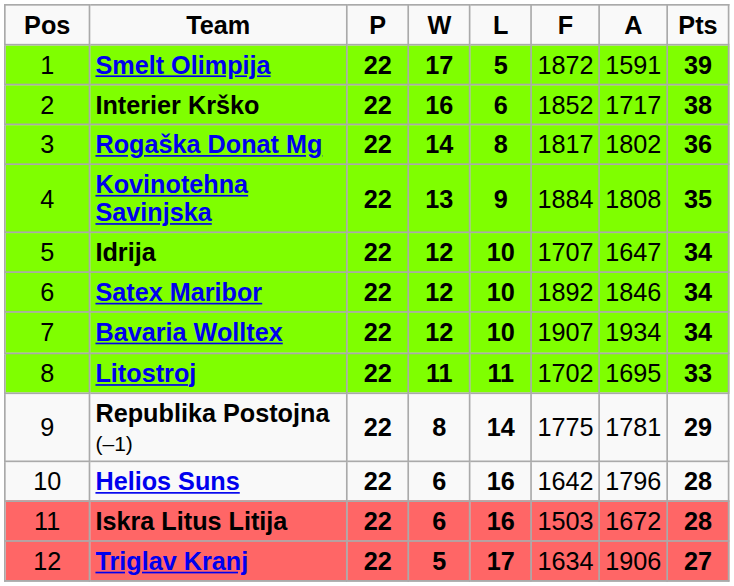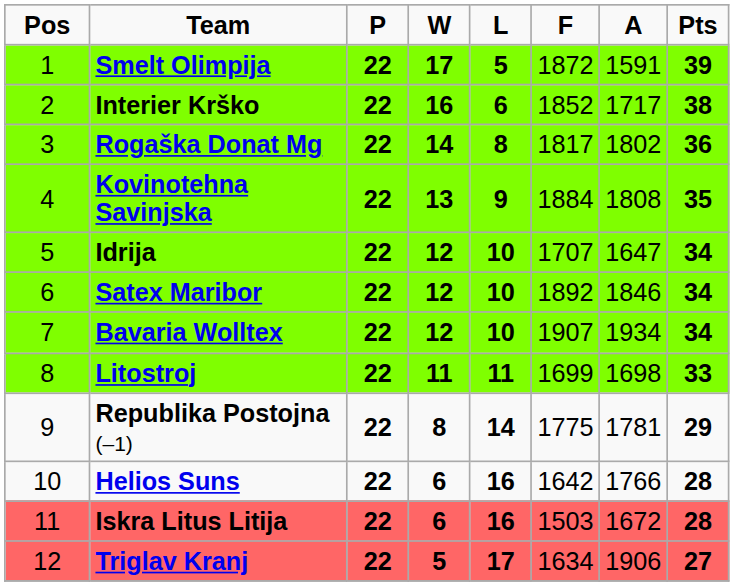 <table class="wikitable sortable" style="text-align: center; font-size:95%">
 <tr>
 <td width="44"><strong>Pos</strong></td>
 <td width="148"><strong>Team</strong></td>
 <td width="30"><strong>P</strong></td>
 <td width="30"><strong>W</strong></td>
 <td width="30"><strong>L</strong></td>
 <td width="30"><strong>F</strong></td>
 <td width="30"><strong>A</strong></td>
 <td width="30"><strong>Pts</strong></td>
 </tr>
 <tr bgcolor="7fff00">
 <td>1</td>
 <td align="left"><strong><a href='#'>Smelt Olimpija</a></strong></td>
 <td><strong>22</strong></td>
 <td><strong>17</strong></td>
 <td><strong>5</strong></td>
 <td>1872</td>
 <td>1591</td>
 <td><strong>39</strong></td>
 </tr>
 <tr bgcolor="7fff00">
 <td>2</td>
 <td align="left"><strong>Interier Krško</strong></td>
 <td><strong>22</strong></td>
 <td><strong>16</strong></td>
 <td><strong>6</strong></td>
 <td>1852</td>
 <td>1717</td>
 <td><strong>38</strong></td>
 </tr>
 <tr bgcolor="7fff00">
 <td>3</td>
 <td align="left"><strong><a href='#'>Rogaška Donat Mg</a></strong></td>
 <td><strong>22</strong></td>
 <td><strong>14</strong></td>
 <td><strong>8</strong></td>
 <td>1817</td>
 <td>1802</td>
 <td><strong>36</strong></td>
 </tr>
 <tr bgcolor="7fff00">
 <td>4</td>
 <td align="left"><strong><a href='#'>Kovinotehna Savinjska</a></strong></td>
 <td><strong>22</strong></td>
 <td><strong>13</strong></td>
 <td><strong>9</strong></td>
 <td>1884</td>
 <td>1808</td>
 <td><strong>35</strong></td>
 </tr>
 <tr bgcolor="7fff00">
 <td>5</td>
 <td align="left"><strong>Idrija</strong></td>
 <td><strong>22</strong></td>
 <td><strong>12</strong></td>
 <td><strong>10</strong></td>
 <td>1707</td>
 <td>1647</td>
 <td><strong>34</strong></td>
 </tr>
 <tr bgcolor="7fff00">
 <td>6</td>
 <td align="left"><strong><a href='#'>Satex Maribor</a></strong></td>
 <td><strong>22</strong></td>
 <td><strong>12</strong></td>
 <td><strong>10</strong></td>
 <td>1892</td>
 <td>1846</td>
 <td><strong>34</strong></td>
 </tr>
 <tr bgcolor="7fff00">
 <td>7</td>
 <td align="left"><strong><a href='#'>Bavaria Wolltex</a></strong></td>
 <td><strong>22</strong></td>
 <td><strong>12</strong></td>
 <td><strong>10</strong></td>
 <td>1907</td>
 <td>1934</td>
 <td><strong>34</strong></td>
 </tr>
 <tr bgcolor="7fff00">
 <td>8</td>
 <td align="left"><strong><a href='#'>Litostroj</a></strong></td>
 <td><strong>22</strong></td>
 <td><strong>11</strong></td>
 <td><strong>11</strong></td>
-<td>1702</td>
-<td>1695</td>
+<td>1699</td>
+<td>1698</td>
 <td><strong>33</strong></td>
 </tr>
 <tr>
 <td>9</td>
 <td align="left"><strong>Republika Postojna</strong> <small>(–1)</small></td>
 <td><strong>22</strong></td>
 <td><strong>8</strong></td>
 <td><strong>14</strong></td>
 <td>1775</td>
 <td>1781</td>
 <td><strong>29</strong></td>
 </tr>
 <tr>
 <td>10</td>
 <td align="left"><strong><a href='#'>Helios Suns</a></strong></td>
 <td><strong>22</strong></td>
 <td><strong>6</strong></td>
 <td><strong>16</strong></td>
 <td>1642</td>
-<td>1796</td>
+<td>1766</td>
 <td><strong>28</strong></td>
 </tr>
 <tr bgcolor="#ff6666">
 <td>11</td>
 <td align="left"><strong>Iskra Litus Litija </strong></td>
 <td><strong>22</strong></td>
 <td><strong>6</strong></td>
 <td><strong>16</strong></td>
 <td>1503</td>
 <td>1672</td>
 <td><strong>28</strong></td>
 </tr>
 <tr bgcolor="#ff6666">
 <td>12</td>
 <td align="left"><strong><a href='#'>Triglav Kranj</a></strong></td>
 <td><strong>22</strong></td>
 <td><strong>5</strong></td>
 <td><strong>17</strong></td>
 <td>1634</td>
 <td>1906</td>
 <td><strong>27</strong></td>
 </tr>
 <tr>
 </tr>
 </table>
